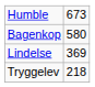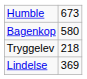 <table class="wikitable" style="float:left; margin-right:1em">
 <tr>
 <td><a href='#'>Humble</a></td>
 <td align="center">673</td>
 </tr>
 <tr>
 <td><a href='#'>Bagenkop</a></td>
 <td align="center">580</td>
 </tr>
 <tr>
+<td>Tryggelev</td>
+<td align="center">218</td>
+</tr>
+<tr>
 <td><a href='#'>Lindelse</a></td>
 <td align="center">369</td>
 </tr>
-<tr>
-<td>Tryggelev</td>
-<td align="center">218</td>
-</tr>
 </table>
